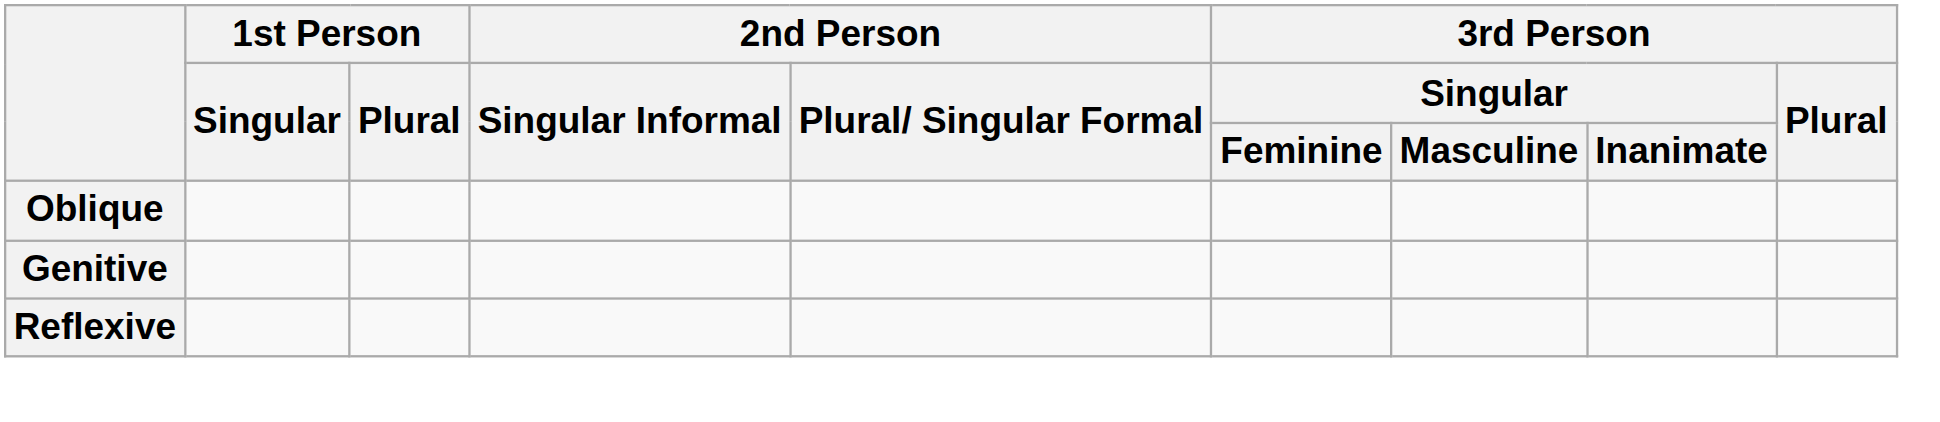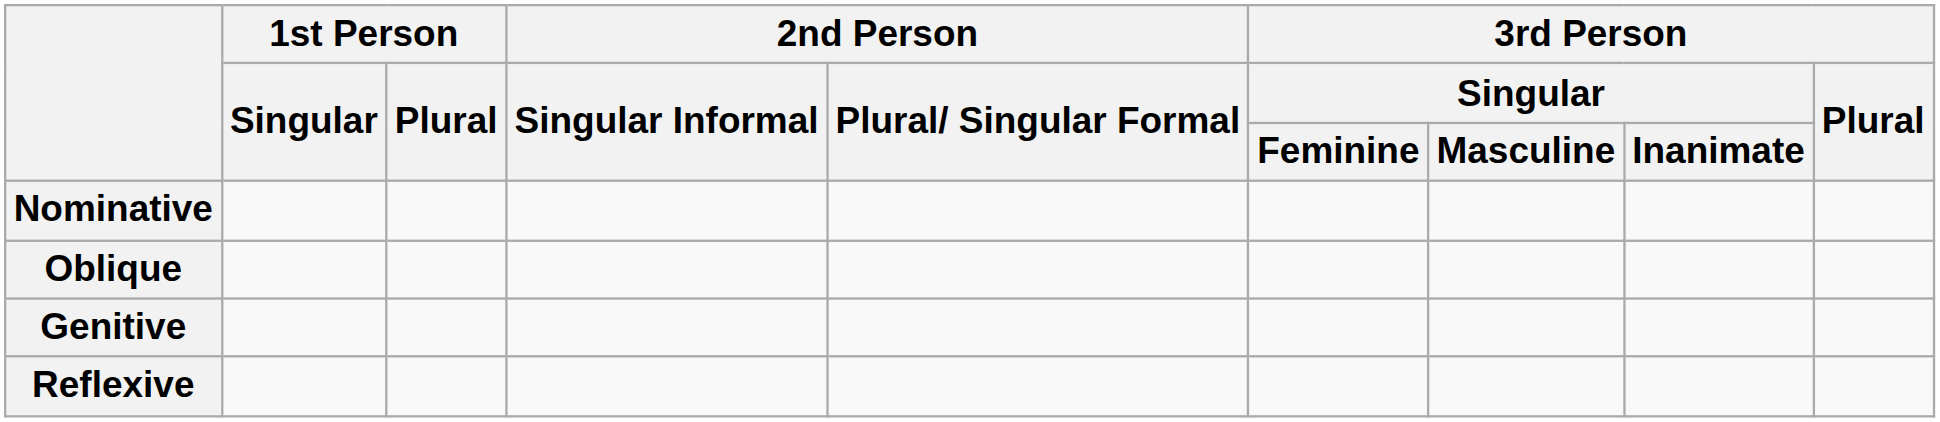 <table class="wikitable mw-collapsible">
 <tr>
 <th rowspan="3"></th>
 <th colspan="2">1st Person</th>
 <th colspan="2">2nd Person</th>
 <th colspan="4">3rd Person</th>
 </tr>
 <tr>
 <th rowspan="2">Singular</th>
 <th rowspan="2">Plural</th>
 <th rowspan="2">Singular Informal</th>
 <th rowspan="2">Plural/ Singular Formal</th>
 <th colspan="3">Singular</th>
 <th rowspan="2">Plural</th>
 </tr>
 <tr>
 <th>Feminine</th>
 <th>Masculine</th>
 <th>Inanimate</th>
+</tr>
+<tr>
+<th>Nominative</th>
+<td></td>
+<td></td>
+<td></td>
+<td></td>
+<td></td>
+<td></td>
+<td></td>
+<td></td>
 </tr>
 <tr>
 <th>Oblique</th>
 <td></td>
 <td></td>
 <td></td>
 <td></td>
 <td></td>
 <td></td>
 <td></td>
 <td></td>
 </tr>
 <tr>
 <th>Genitive</th>
 <td></td>
 <td></td>
 <td></td>
 <td></td>
 <td></td>
 <td></td>
 <td></td>
 <td></td>
 </tr>
 <tr>
 <th>Reflexive</th>
 <td></td>
 <td></td>
 <td></td>
 <td></td>
 <td></td>
 <td></td>
 <td></td>
 <td></td>
 </tr>
 </table>
